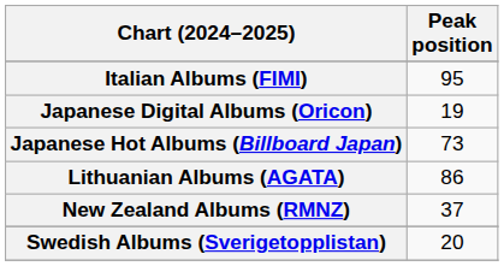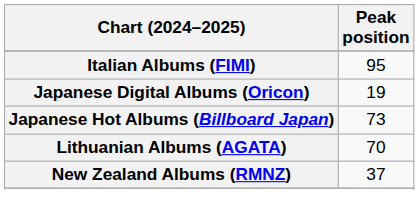 <table class="wikitable sortable plainrowheaders" style="text-align:center">
 <tr>
 <th scope="col">Chart (2024–2025)</th>
 <th scope="col">Peak<br>position</th>
 </tr>
 <tr>
 </tr>
 <tr>
 </tr>
 <tr>
 </tr>
 <tr>
 </tr>
 <tr>
 </tr>
 <tr>
 </tr>
 <tr>
 </tr>
 <tr>
 </tr>
 <tr>
 <th scope="row">Italian Albums (<a href='#'>FIMI</a>)</th>
 <td>95</td>
 </tr>
 <tr>
 <th scope="row">Japanese Digital Albums (<a href='#'>Oricon</a>)</th>
 <td>19</td>
 </tr>
 <tr>
 <th scope="row">Japanese Hot Albums (<em><a href='#'>Billboard Japan</a></em>)</th>
 <td>73</td>
 </tr>
 <tr>
 <th scope="row">Lithuanian Albums (<a href='#'>AGATA</a>)</th>
-<td>86</td>
+<td>70</td>
 </tr>
 <tr>
 <th scope="row">New Zealand Albums (<a href='#'>RMNZ</a>)</th>
 <td>37</td>
 </tr>
 <tr>
 </tr>
 <tr>
 </tr>
 <tr>
 </tr>
 <tr>
-<th scope="row">Swedish Albums (<a href='#'>Sverigetopplistan</a>)</th>
-<td>20</td>
-</tr>
-<tr>
 </tr>
 <tr>
 </tr>
 <tr>
 </tr>
 <tr>
 </tr>
 <tr>
 </tr>
 </table>
